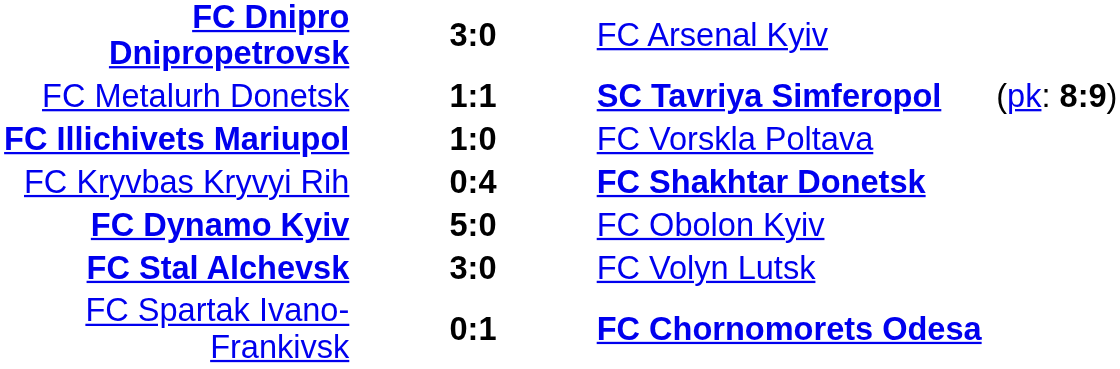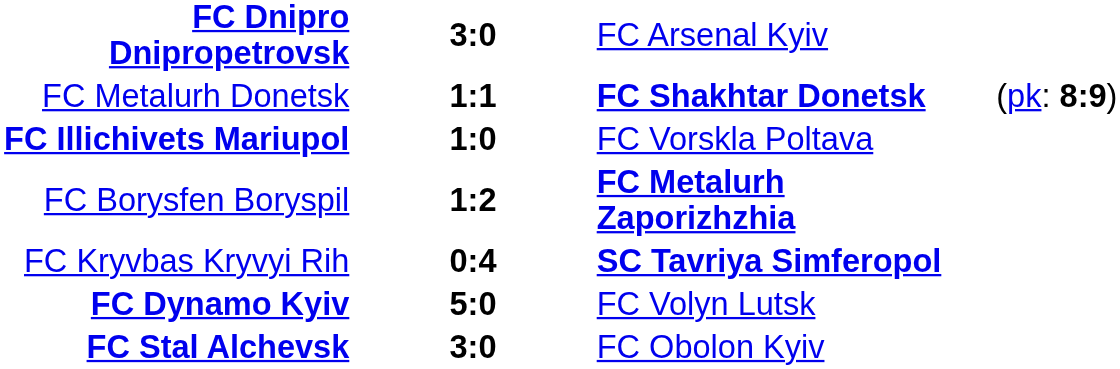 <table width=100% cellspacing=1>
 <tr>
 <th width=20%></th>
 <th width=12%></th>
 <th width=20%></th>
 <th></th>
 </tr>
 <tr style=font-size:90%>
 <td align=right><strong><a href='#'>FC Dnipro Dnipropetrovsk</a></strong></td>
 <td align=center><strong>3:0</strong></td>
 <td><a href='#'>FC Arsenal Kyiv</a></td>
 <td></td>
 </tr>
 <tr style=font-size:90%>
 <td align=right><a href='#'>FC Metalurh Donetsk</a></td>
 <td align=center><strong>1:1</strong></td>
-<td><strong><a href='#'>SC Tavriya Simferopol</a></strong></td>
+<td><strong><a href='#'>FC Shakhtar Donetsk</a></strong></td>
 <td>(<a href='#'>pk</a>: <strong>8:9</strong>)</td>
 </tr>
 <tr style=font-size:90%>
 <td align=right><strong><a href='#'>FC Illichivets Mariupol</a></strong></td>
 <td align=center><strong>1:0</strong></td>
 <td><a href='#'>FC Vorskla Poltava</a></td>
 <td></td>
 </tr>
 <tr style=font-size:90%>
+<td align=right><a href='#'>FC Borysfen Boryspil</a></td>
+<td align=center><strong>1:2</strong></td>
+<td><strong><a href='#'>FC Metalurh Zaporizhzhia</a></strong></td>
+<td></td>
+</tr>
+<tr style=font-size:90%>
 <td align=right><a href='#'>FC Kryvbas Kryvyi Rih</a></td>
 <td align=center><strong>0:4</strong></td>
-<td><strong><a href='#'>FC Shakhtar Donetsk</a></strong></td>
+<td><strong><a href='#'>SC Tavriya Simferopol</a></strong></td>
 <td></td>
 </tr>
 <tr style=font-size:90%>
 <td align=right><strong><a href='#'>FC Dynamo Kyiv</a></strong></td>
 <td align=center><strong>5:0</strong></td>
-<td><a href='#'>FC Obolon Kyiv</a></td>
+<td><a href='#'>FC Volyn Lutsk</a></td>
 <td></td>
 </tr>
 <tr style=font-size:90%>
 <td align=right><strong><a href='#'>FC Stal Alchevsk</a></strong></td>
 <td align=center><strong>3:0</strong></td>
-<td><a href='#'>FC Volyn Lutsk</a></td>
-<td></td>
-</tr>
-<tr style=font-size:90%>
-<td align=right><a href='#'>FC Spartak Ivano-Frankivsk</a></td>
-<td align=center><strong>0:1</strong></td>
-<td><strong><a href='#'>FC Chornomorets Odesa</a></strong></td>
+<td><a href='#'>FC Obolon Kyiv</a></td>
 <td></td>
 </tr>
 </table>
